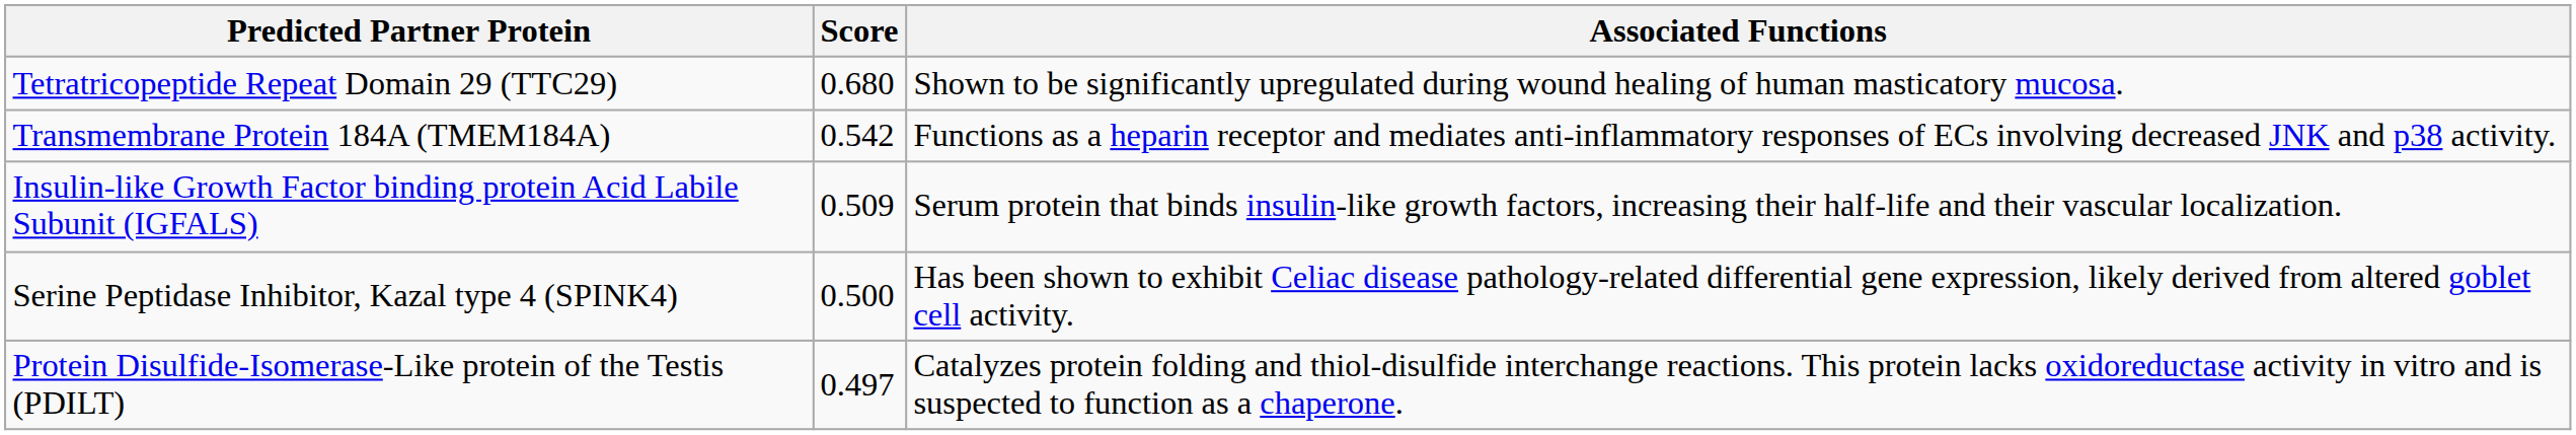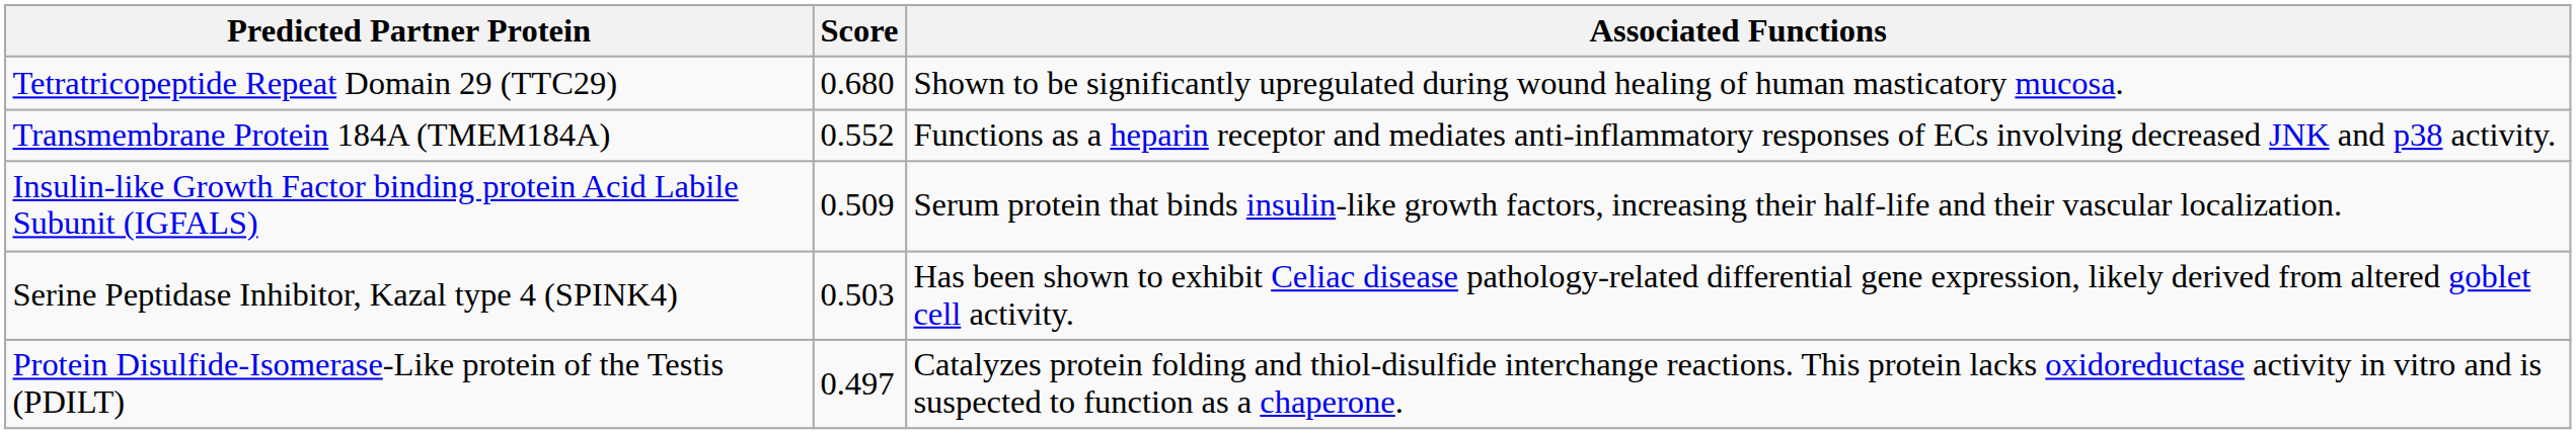 <table class="wikitable">
 <tr>
 <th>Predicted Partner Protein</th>
 <th>Score</th>
 <th>Associated Functions</th>
 </tr>
 <tr>
 <td><a href='#'>Tetratricopeptide Repeat</a> Domain 29 (TTC29)</td>
 <td>0.680</td>
 <td>Shown to be significantly upregulated during wound healing of human masticatory <a href='#'>mucosa</a>.</td>
 </tr>
 <tr>
 <td><a href='#'>Transmembrane Protein</a> 184A (TMEM184A)</td>
-<td>0.542</td>
+<td>0.552</td>
 <td>Functions as a <a href='#'>heparin</a> receptor and mediates anti-inflammatory responses of ECs involving decreased <a href='#'>JNK</a> and <a href='#'>p38</a> activity.</td>
 </tr>
 <tr>
 <td><a href='#'>Insulin-like Growth Factor binding protein Acid Labile Subunit (IGFALS)</a></td>
 <td>0.509</td>
 <td>Serum protein that binds <a href='#'>insulin</a>-like growth factors, increasing their half-life and their vascular localization.</td>
 </tr>
 <tr>
 <td>Serine Peptidase Inhibitor, Kazal type 4 (SPINK4)</td>
-<td>0.500</td>
+<td>0.503</td>
 <td>Has been shown to exhibit <a href='#'>Celiac disease</a> pathology-related differential gene expression, likely derived from altered <a href='#'>goblet cell</a> activity.</td>
 </tr>
 <tr>
 <td><a href='#'>Protein Disulfide-Isomerase</a>-Like protein of the Testis (PDILT)</td>
 <td>0.497</td>
 <td>Catalyzes protein folding and thiol-disulfide interchange reactions. This protein lacks <a href='#'>oxidoreductase</a> activity in vitro and is suspected to function as a <a href='#'>chaperone</a>.</td>
 </tr>
 </table>
